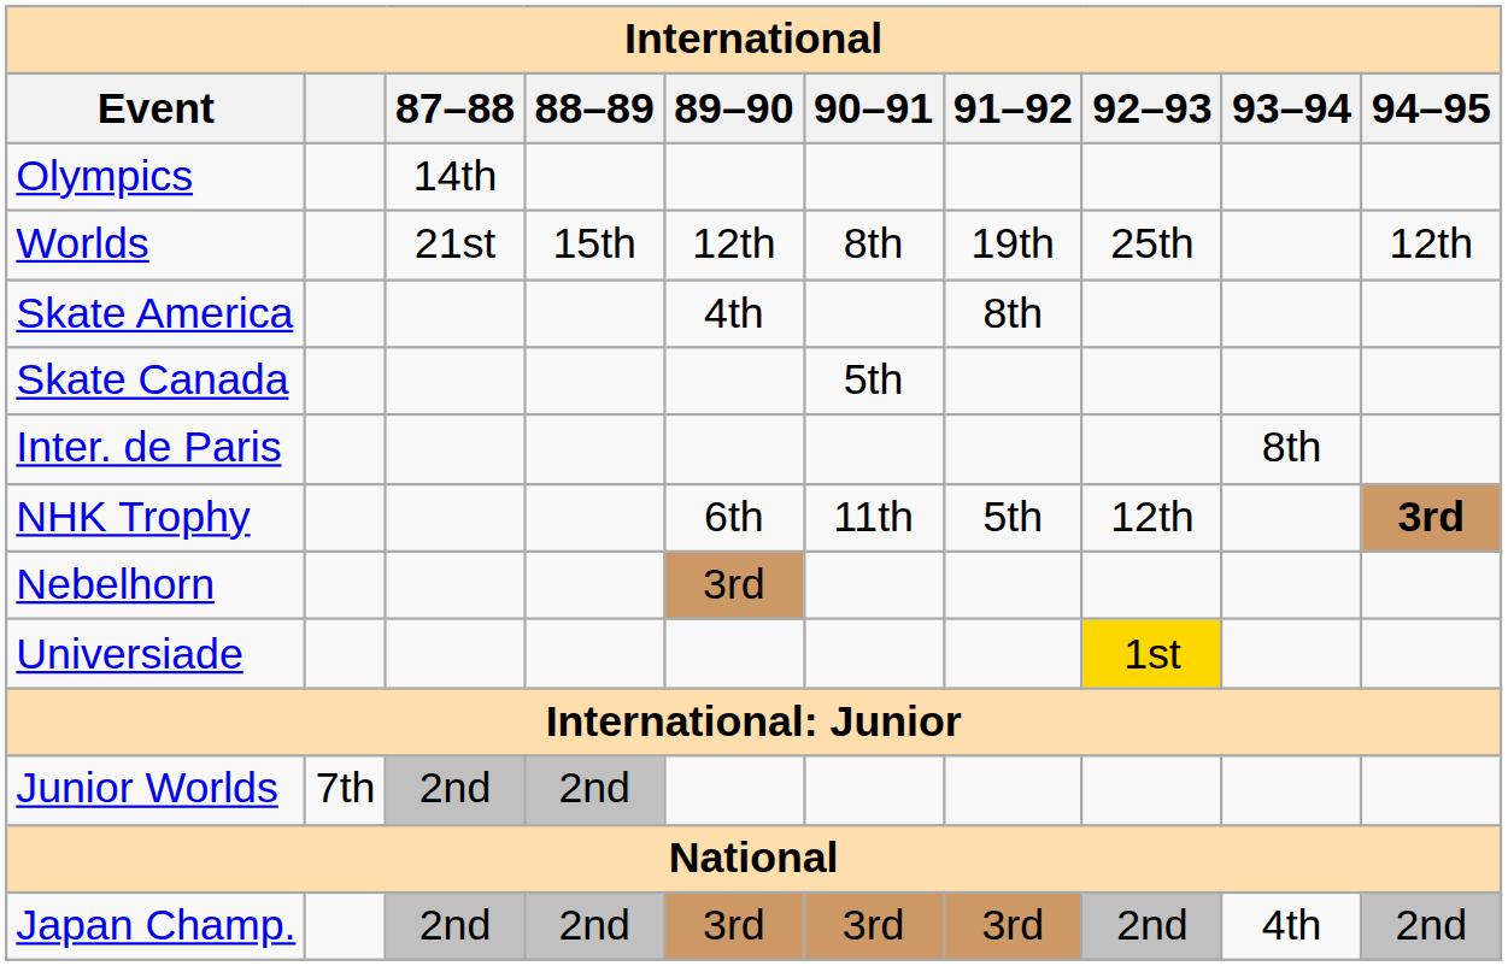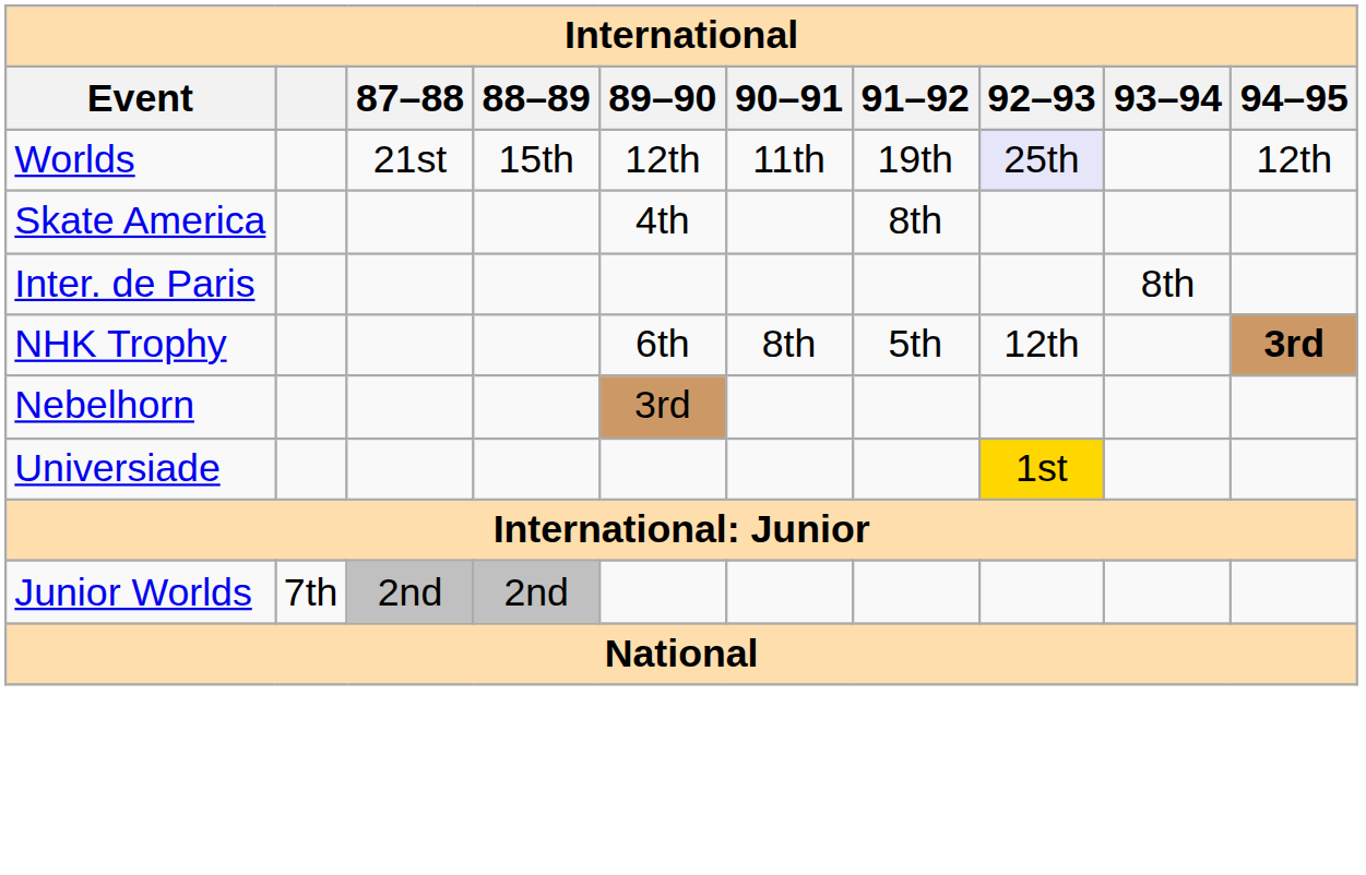 <table class="wikitable" style="text-align:center">
 <tr>
 <th style="background-color: #ffdead; " colspan=10 align=center>International</th>
 </tr>
 <tr>
 <th>Event</th>
 <th></th>
 <th>87–88</th>
 <th>88–89</th>
 <th>89–90</th>
 <th>90–91</th>
 <th>91–92</th>
 <th>92–93</th>
 <th>93–94</th>
 <th>94–95</th>
 </tr>
 <tr>
-<td align=left><a href='#'>Olympics</a></td>
-<td></td>
-<td>14th</td>
-<td></td>
-<td></td>
-<td></td>
-<td></td>
-<td></td>
-<td></td>
-<td></td>
-</tr>
-<tr>
 <td align=left><a href='#'>Worlds</a></td>
 <td></td>
 <td>21st</td>
 <td>15th</td>
 <td>12th</td>
-<td>8th</td>
+<td>11th</td>
 <td>19th</td>
-<td>25th</td>
+<td style="background: lavender;">25th</td>
 <td></td>
 <td>12th</td>
 </tr>
 <tr>
 <td align=left><a href='#'>Skate America</a></td>
 <td></td>
 <td></td>
 <td></td>
 <td>4th</td>
 <td></td>
 <td>8th</td>
-<td></td>
-<td></td>
-<td></td>
-</tr>
-<tr>
-<td align=left><a href='#'>Skate Canada</a></td>
-<td></td>
-<td></td>
-<td></td>
-<td></td>
-<td>5th</td>
-<td></td>
 <td></td>
 <td></td>
 <td></td>
 </tr>
 <tr>
 <td align=left><a href='#'>Inter. de Paris</a></td>
 <td></td>
 <td></td>
 <td></td>
 <td></td>
 <td></td>
 <td></td>
 <td></td>
 <td>8th</td>
 <td></td>
 </tr>
 <tr>
 <td align=left><a href='#'>NHK Trophy</a></td>
 <td></td>
 <td></td>
 <td></td>
 <td>6th</td>
-<td>11th</td>
+<td>8th</td>
 <td>5th</td>
 <td>12th</td>
 <td></td>
 <td bgcolor=cc9966><strong>3rd</strong></td>
 </tr>
 <tr>
 <td align=left><a href='#'>Nebelhorn</a></td>
 <td></td>
 <td></td>
 <td></td>
 <td bgcolor=cc9966>3rd</td>
 <td></td>
 <td></td>
 <td></td>
 <td></td>
 <td></td>
 </tr>
 <tr>
 <td align=left><a href='#'>Universiade</a></td>
 <td></td>
 <td></td>
 <td></td>
 <td></td>
 <td></td>
 <td></td>
 <td bgcolor=gold>1st</td>
 <td></td>
 <td></td>
 </tr>
 <tr>
 <th style="background-color: #ffdead; " colspan=10 align=center>International: Junior</th>
 </tr>
 <tr>
 <td align=left><a href='#'>Junior Worlds</a></td>
 <td>7th</td>
 <td bgcolor=silver>2nd</td>
 <td bgcolor=silver>2nd</td>
 <td></td>
 <td></td>
 <td></td>
 <td></td>
 <td></td>
 <td></td>
 </tr>
 <tr>
 <th style="background-color: #ffdead; " colspan=10 align=center>National</th>
 </tr>
-<tr>
-<td align=left><a href='#'>Japan Champ.</a></td>
-<td></td>
-<td bgcolor=silver>2nd</td>
-<td bgcolor=silver>2nd</td>
-<td bgcolor=cc9966>3rd</td>
-<td bgcolor=cc9966>3rd</td>
-<td bgcolor=cc9966>3rd</td>
-<td bgcolor=silver>2nd</td>
-<td>4th</td>
-<td bgcolor=silver>2nd</td>
-</tr>
 </table>
